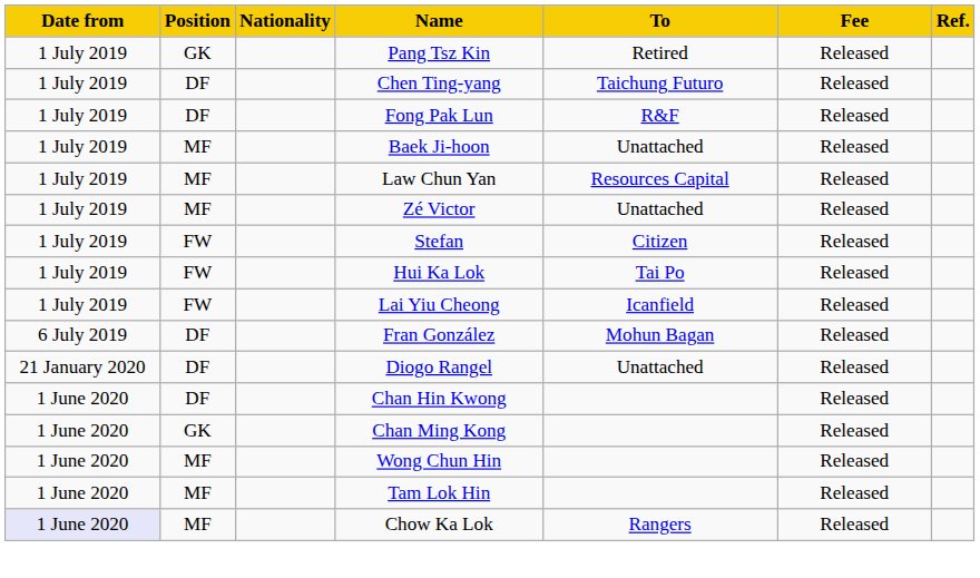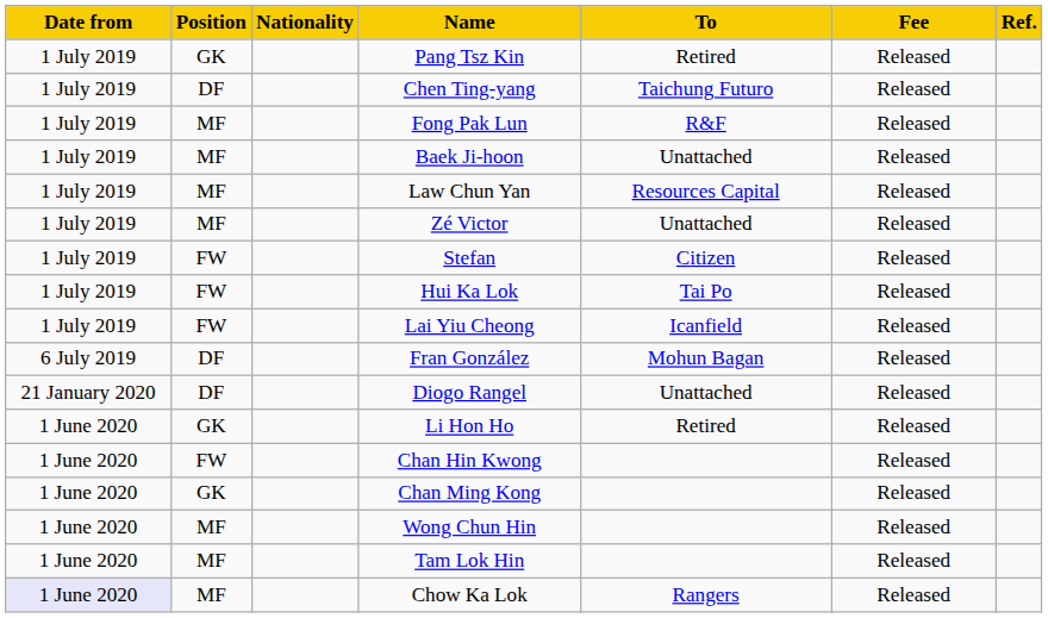 <table class="wikitable" style="text-align:center; font-size:90%">
 <tr>
 <th style="background:#f7cd06; color:#000000; width:110px;">Date from</th>
 <th style="background:#f7cd06; color:#000000; width:50px;">Position</th>
 <th style="background:#f7cd06; color:#000000; width:50px;">Nationality</th>
 <th style="background:#f7cd06; color:#000000; width:150px;">Name</th>
 <th style="background:#f7cd06; color:#000000; width:170px;">To</th>
 <th style="background:#f7cd06; color:#000000; width:110px;">Fee</th>
 <th style="background:#f7cd06; color:#000000; width:25px;">Ref.</th>
 </tr>
 <tr>
 <td>1 July 2019</td>
 <td>GK</td>
 <td></td>
 <td><a href='#'>Pang Tsz Kin</a></td>
 <td>Retired</td>
 <td>Released</td>
 <td></td>
 </tr>
 <tr>
 <td>1 July 2019</td>
 <td>DF</td>
 <td></td>
 <td><a href='#'>Chen Ting-yang</a></td>
 <td> <a href='#'>Taichung Futuro</a></td>
 <td>Released</td>
 <td></td>
 </tr>
 <tr>
 <td>1 July 2019</td>
-<td>DF</td>
+<td>MF</td>
 <td></td>
 <td><a href='#'>Fong Pak Lun</a></td>
 <td><a href='#'>R&F</a></td>
 <td>Released</td>
 <td></td>
 </tr>
 <tr>
 <td>1 July 2019</td>
 <td>MF</td>
 <td></td>
 <td><a href='#'>Baek Ji-hoon</a></td>
 <td>Unattached</td>
 <td>Released</td>
 <td></td>
 </tr>
 <tr>
 <td>1 July 2019</td>
 <td>MF</td>
 <td></td>
 <td>Law Chun Yan</td>
 <td><a href='#'>Resources Capital</a></td>
 <td>Released</td>
 <td></td>
 </tr>
 <tr>
 <td>1 July 2019</td>
 <td>MF</td>
 <td></td>
 <td><a href='#'>Zé Victor</a></td>
 <td>Unattached</td>
 <td>Released</td>
 <td></td>
 </tr>
 <tr>
 <td>1 July 2019</td>
 <td>FW</td>
 <td></td>
 <td><a href='#'>Stefan</a></td>
 <td><a href='#'>Citizen</a></td>
 <td>Released</td>
 <td></td>
 </tr>
 <tr>
 <td>1 July 2019</td>
 <td>FW</td>
 <td></td>
 <td><a href='#'>Hui Ka Lok</a></td>
 <td><a href='#'>Tai Po</a></td>
 <td>Released</td>
 <td></td>
 </tr>
 <tr>
 <td>1 July 2019</td>
 <td>FW</td>
 <td></td>
 <td><a href='#'>Lai Yiu Cheong</a></td>
 <td><a href='#'>Icanfield</a></td>
 <td>Released</td>
 <td></td>
 </tr>
 <tr>
 <td>6 July 2019</td>
 <td>DF</td>
 <td></td>
 <td><a href='#'>Fran González</a></td>
 <td> <a href='#'>Mohun Bagan</a></td>
 <td>Released</td>
 <td></td>
 </tr>
 <tr>
 <td>21 January 2020</td>
 <td>DF</td>
 <td></td>
 <td><a href='#'>Diogo Rangel</a></td>
 <td>Unattached</td>
 <td>Released</td>
 <td></td>
 </tr>
 <tr>
 <td>1 June 2020</td>
-<td>DF</td>
+<td>GK</td>
+<td></td>
+<td><a href='#'>Li Hon Ho</a></td>
+<td>Retired</td>
+<td>Released</td>
+<td></td>
+</tr>
+<tr>
+<td>1 June 2020</td>
+<td>FW</td>
 <td></td>
 <td><a href='#'>Chan Hin Kwong</a></td>
 <td></td>
 <td>Released</td>
 <td></td>
 </tr>
 <tr>
 <td>1 June 2020</td>
 <td>GK</td>
 <td></td>
 <td><a href='#'>Chan Ming Kong</a></td>
 <td></td>
 <td>Released</td>
 <td></td>
 </tr>
 <tr>
 <td>1 June 2020</td>
 <td>MF</td>
 <td></td>
 <td><a href='#'>Wong Chun Hin</a></td>
 <td></td>
 <td>Released</td>
 <td></td>
 </tr>
 <tr>
 <td>1 June 2020</td>
 <td>MF</td>
 <td></td>
 <td><a href='#'>Tam Lok Hin</a></td>
 <td></td>
 <td>Released</td>
 <td></td>
 </tr>
 <tr>
 <td style="background: lavender;">1 June 2020</td>
 <td>MF</td>
 <td></td>
 <td>Chow Ka Lok</td>
 <td><a href='#'>Rangers</a></td>
 <td>Released</td>
 <td></td>
 </tr>
 </table>
